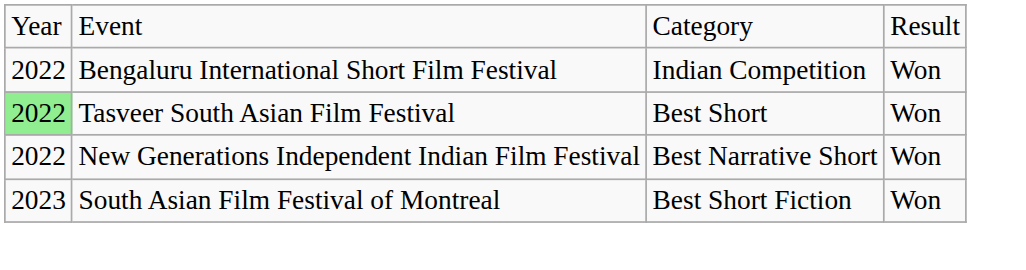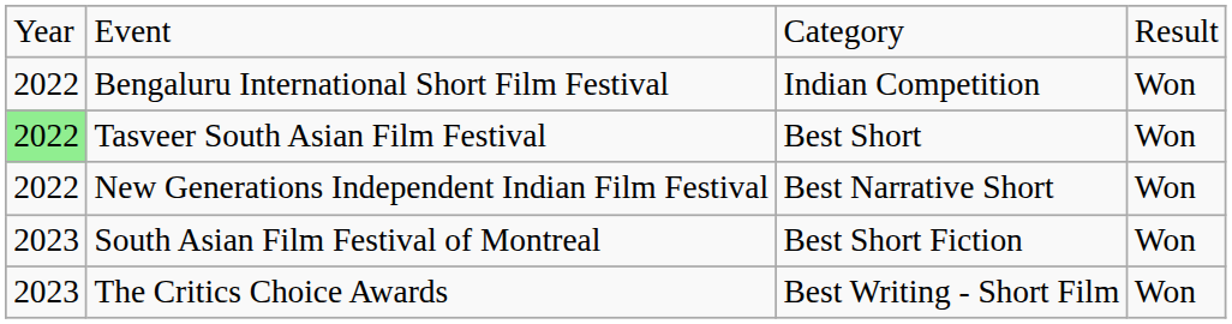 <table class="wikitable">
 <tr>
 <td>Year</td>
 <td>Event</td>
 <td>Category</td>
 <td>Result</td>
 </tr>
 <tr>
 <td>2022</td>
 <td>Bengaluru International Short Film Festival</td>
 <td>Indian Competition</td>
 <td>Won</td>
 </tr>
 <tr>
 <td style="background: lightgreen;">2022</td>
 <td>Tasveer South Asian Film Festival</td>
 <td>Best Short</td>
 <td>Won</td>
 </tr>
 <tr>
 <td>2022</td>
 <td>New Generations Independent Indian Film Festival</td>
 <td>Best Narrative Short</td>
 <td>Won</td>
 </tr>
 <tr>
 <td>2023</td>
 <td>South Asian Film Festival of Montreal</td>
 <td>Best Short Fiction</td>
 <td>Won</td>
 </tr>
+<tr>
+<td>2023</td>
+<td>The Critics Choice Awards</td>
+<td>Best Writing - Short Film</td>
+<td>Won</td>
+</tr>
 </table>
